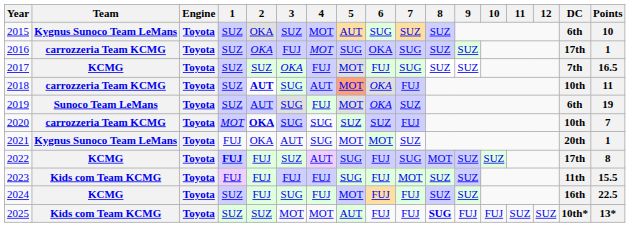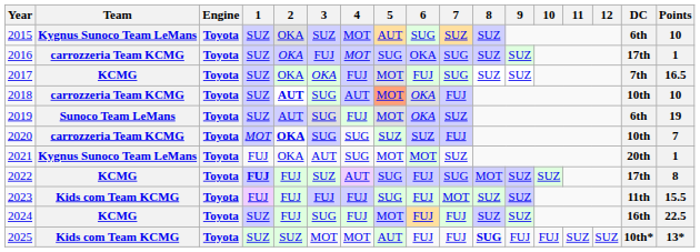 <table class="wikitable" style="text-align:center; font-size:85%">
 <tr>
 <th>Year</th>
 <th>Team</th>
 <th>Engine</th>
 <th>1</th>
 <th>2</th>
 <th>3</th>
 <th>4</th>
 <th>5</th>
 <th>6</th>
 <th>7</th>
 <th>8</th>
 <th>9</th>
 <th>10</th>
 <th>11</th>
 <th>12</th>
 <th>DC</th>
 <th>Points</th>
 </tr>
 <tr>
 <td><a href='#'>2015</a></td>
 <th nowrap><a href='#'>Kygnus Sunoco Team LeMans</a></th>
 <th><a href='#'>Toyota</a></th>
 <td style="background:#CFCFFF;"><a href='#'>SUZ</a><br></td>
 <td style="background:#DFDFDF;"><a href='#'>OKA</a><br></td>
 <td style="background:#CFCFFF;"><a href='#'>SUZ</a><br></td>
 <td style="background:#CFCFFF;"><a href='#'>MOT</a><br></td>
 <td style="background:#FFDF9F;"><a href='#'>AUT</a><br></td>
 <td style="background:#DFFFDF;"><a href='#'>SUG</a><br></td>
 <td style="background:#FFDF9F;"><a href='#'>SUZ</a><br></td>
 <td style="background:#CFCFFF;"><a href='#'>SUZ</a><br></td>
 <td colspan=4></td>
 <th>6th</th>
 <th>10</th>
 </tr>
 <tr>
 <td><a href='#'>2016</a></td>
 <th><a href='#'>carrozzeria Team KCMG</a></th>
 <th><a href='#'>Toyota</a></th>
 <td style="background:#CFCFFF;"><a href='#'>SUZ</a><br></td>
 <td style="background:#CFCFFF;"><em><a href='#'>OKA</a></em><br></td>
 <td style="background:#CFCFFF;"><a href='#'>FUJ</a><br></td>
 <td style="background:#CFCFFF;"><em><a href='#'>MOT</a></em><br></td>
 <td style="background:#CFCFFF;"><a href='#'>SUG</a><br></td>
 <td style="background:#CFCFFF;"><a href='#'>OKA</a><br></td>
 <td style="background:#CFCFFF;"><a href='#'>SUG</a><br></td>
 <td style="background:#CFCFFF;"><a href='#'>SUZ</a><br></td>
 <td style="background:#DFFFDF;"><a href='#'>SUZ</a><br></td>
 <td colspan=3></td>
 <th>17th</th>
 <th>1</th>
 </tr>
 <tr>
 <td><a href='#'>2017</a></td>
 <th nowrap><a href='#'>KCMG</a></th>
 <th><a href='#'>Toyota</a></th>
 <td style="background:#CFCFFF;"><a href='#'>SUZ</a><br></td>
-<td style="background:#DFFFDF;"><a href='#'>SUZ</a><br></td>
+<td style="background:#DFFFDF;"><a href='#'>OKA</a><br></td>
 <td style="background:#DFFFDF;"><em><a href='#'>OKA</a></em><br></td>
 <td style="background:#CFCFFF;"><a href='#'>FUJ</a><br></td>
 <td style="background:#DFDFDF;"><a href='#'>MOT</a><br></td>
 <td style="background:#DFFFDF;"><a href='#'>FUJ</a><br></td>
 <td style="background:#DFFFDF;"><a href='#'>SUG</a><br></td>
 <td style="background:#FFFFFF;"><a href='#'>SUZ</a><br></td>
 <td style="background:#FFFFFF;"><a href='#'>SUZ</a><br></td>
 <td colspan=3></td>
 <th>7th</th>
 <th>16.5</th>
 </tr>
 <tr>
 <td><a href='#'>2018</a></td>
 <th><a href='#'>carrozzeria Team KCMG</a></th>
 <th><a href='#'>Toyota</a></th>
 <td style="background:#CFCFFF;"><a href='#'>SUZ</a><br></td>
 <td style="background:#FFFFFF;"><strong><a href='#'>AUT</a><br></strong></td>
 <td style="background:#DFFFDF;"><a href='#'>SUG</a><br></td>
 <td style="background:#CFCFFF;"><a href='#'>AUT</a><br></td>
 <td style="background: lightsalmon;"><a href='#'>MOT</a></td>
 <td style="background:#DFDFDF;"><em><a href='#'>OKA</a></em><br></td>
 <td style="background:#CFCFFF;"><a href='#'>FUJ</a><br></td>
 <td colspan=5></td>
 <th>10th</th>
-<th>11</th>
+<th>10</th>
 </tr>
 <tr>
 <td><a href='#'>2019</a></td>
 <th nowrap><a href='#'>Sunoco Team LeMans</a></th>
 <th><a href='#'>Toyota</a></th>
 <td style="background:#CFCFFF;"><a href='#'>SUZ</a><br></td>
 <td style="background:#CFCFFF;"><a href='#'>AUT</a><br></td>
 <td style="background:#DFDFDF;"><a href='#'>SUG</a><br></td>
 <td style="background:#DFFFDF;"><a href='#'>FUJ</a><br></td>
 <td style="background:#DFDFDF;"><a href='#'>MOT</a><br></td>
 <td style="background:#CFCFFF;"><em><a href='#'>OKA</a></em><br></td>
 <td style="background:#CFCFFF;"><a href='#'>SUZ</a><br></td>
 <td colspan=5></td>
 <th>6th</th>
 <th>19</th>
 </tr>
 <tr>
 <td><a href='#'>2020</a></td>
 <th><a href='#'>carrozzeria Team KCMG</a></th>
 <th><a href='#'>Toyota</a></th>
 <td style="background:#CFCFFF;"><em><a href='#'>MOT</a></em><br></td>
 <td><strong><a href='#'>OKA</a></strong></td>
 <td style="background:#CFCFFF;"><a href='#'>SUG</a><br></td>
 <td><a href='#'>SUG</a></td>
 <td style="background:#DFFFDF;"><a href='#'>SUZ</a><br></td>
 <td style="background:#CFCFFF;"><a href='#'>SUZ</a><br></td>
 <td style="background:#CFCFFF;"><a href='#'>FUJ</a><br></td>
 <td colspan=5></td>
 <th>10th</th>
 <th>7</th>
 </tr>
 <tr>
 <td><a href='#'>2021</a></td>
 <th nowrap><a href='#'>Kygnus Sunoco Team LeMans</a></th>
 <th><a href='#'>Toyota</a></th>
 <td><a href='#'>FUJ</a></td>
 <td><a href='#'>OKA</a></td>
 <td><a href='#'>AUT</a></td>
 <td><a href='#'>SUG</a></td>
 <td><a href='#'>MOT</a></td>
 <td style="background:#DFFFDF;"><a href='#'>MOT</a><br></td>
 <td><a href='#'>SUZ</a></td>
 <td colspan=5></td>
 <th>20th</th>
 <th>1</th>
 </tr>
 <tr>
 <td><a href='#'>2022</a></td>
 <th nowrap><a href='#'>KCMG</a></th>
 <th><a href='#'>Toyota</a></th>
 <td style="background:#CFCFFF;"><strong><a href='#'>FUJ</a><br></strong></td>
 <td style="background:#DFFFDF;"><a href='#'>FUJ</a><br></td>
 <td style="background:#DFFFDF;"><a href='#'>SUZ</a><br></td>
 <td style="background:#EFCFFF;"><a href='#'>AUT</a><br></td>
 <td style="background:#CFCFFF;"><a href='#'>SUG</a><br></td>
 <td style="background:#CFCFFF;"><a href='#'>FUJ</a><br></td>
 <td style="background:#CFCFFF;"><a href='#'>SUG</a><br></td>
 <td style="background:#CFCFFF;"><a href='#'>MOT</a><br></td>
 <td style="background:#CFCFFF;"><a href='#'>SUZ</a><br></td>
 <td style="background:#DFFFDF;"><a href='#'>SUZ</a><br></td>
 <td colspan=2></td>
 <th>17th</th>
 <th>8</th>
 </tr>
 <tr>
 <td><a href='#'>2023</a></td>
 <th nowrap><a href='#'>Kids com Team KCMG</a></th>
 <th><a href='#'>Toyota</a></th>
 <td style="background:#EFCFFF;"><a href='#'>FUJ</a><br></td>
 <td style="background:#DFFFDF;"><a href='#'>FUJ</a><br></td>
 <td style="background:#CFCFFF;"><a href='#'>FUJ</a><br></td>
 <td style="background:#CFCFFF;"><a href='#'>FUJ</a><br></td>
 <td style="background:#DFFFDF;"><a href='#'>SUG</a><br></td>
 <td style="background:#DFFFDF;"><a href='#'>FUJ</a><br></td>
 <td style="background:#DFFFDF;"><a href='#'>MOT</a><br></td>
 <td style="background:#DFFFDF;"><a href='#'>SUZ</a><br></td>
 <td style="background:#CFCFFF;"><a href='#'>SUZ</a><br></td>
 <td colspan=3></td>
 <th>11th</th>
 <th>15.5</th>
 </tr>
 <tr>
 <td><a href='#'>2024</a></td>
 <th nowrap><a href='#'>KCMG</a></th>
 <th><a href='#'>Toyota</a></th>
 <td style="background:#CFCFFF;"><a href='#'>SUZ</a><br></td>
 <td style="background:#DFFFDF;"><a href='#'>FUJ</a><br></td>
 <td style="background:#DFFFDF;"><a href='#'>SUG</a><br></td>
 <td style="background:#DFFFDF;"><a href='#'>FUJ</a><br></td>
 <td style="background:#CFCFFF;"><a href='#'>MOT</a><br></td>
 <td style="background:#FFDF9F;"><a href='#'>FUJ</a><br></td>
 <td style="background:#DFFFDF;"><a href='#'>FUJ</a><br></td>
 <td style="background:#CFCFFF;"><a href='#'>SUZ</a><br></td>
 <td style="background:#DFFFDF;"><a href='#'>SUZ</a><br></td>
 <td colspan=3></td>
 <th>16th</th>
 <th>22.5</th>
 </tr>
 <tr>
 <td><a href='#'>2025</a></td>
 <th nowrap><a href='#'>Kids com Team KCMG</a></th>
 <th><a href='#'>Toyota</a></th>
 <td style="background:#DFFFDF;"><a href='#'>SUZ</a><br></td>
 <td style="background:#DFFFDF;"><a href='#'>SUZ</a><br></td>
 <td><a href='#'>MOT</a></td>
 <td><a href='#'>MOT</a></td>
 <td style="background:#DFFFDF;"><a href='#'>AUT</a><br></td>
 <td style="background:#;"><a href='#'>FUJ</a><br></td>
 <td style="background:#;"><a href='#'>FUJ</a><br></td>
 <td style="background:#;"><strong><a href='#'>SUG</a><br></strong></td>
 <td style="background:#;"><a href='#'>FUJ</a><br></td>
 <td style="background:#;"><a href='#'>FUJ</a><br></td>
 <td style="background:#;"><a href='#'>SUZ</a><br></td>
 <td style="background:#;"><a href='#'>SUZ</a><br></td>
 <th>10th*</th>
 <th>13*</th>
 </tr>
 </table>
